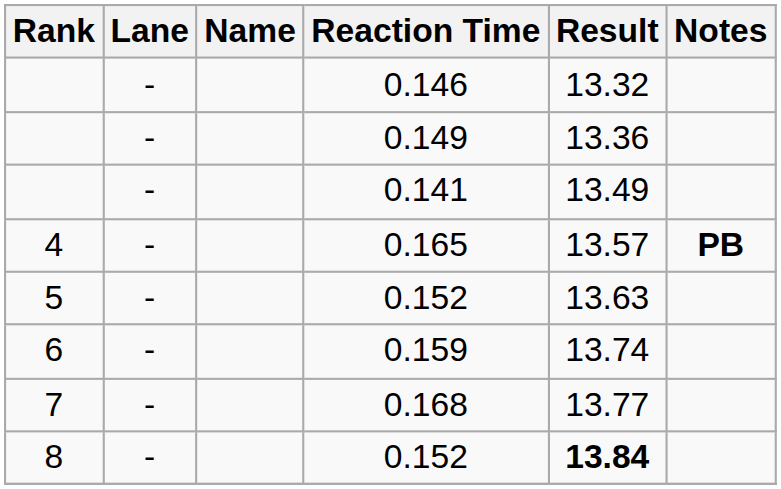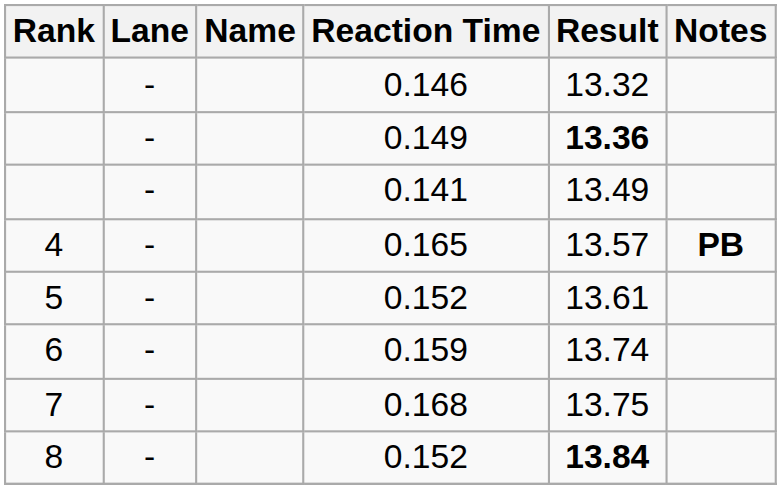 <table class="wikitable" style="text-align:center">
 <tr>
 <th>Rank</th>
 <th>Lane</th>
 <th>Name</th>
 <th>Reaction Time</th>
 <th>Result</th>
 <th>Notes</th>
 </tr>
 <tr>
 <td></td>
 <td>-</td>
 <td align="left"></td>
 <td>0.146</td>
 <td>13.32</td>
 <td></td>
 </tr>
 <tr>
 <td></td>
 <td>-</td>
 <td align="left"></td>
 <td>0.149</td>
-<td>13.36</td>
+<td><strong>13.36</strong></td>
 <td></td>
 </tr>
 <tr>
 <td></td>
 <td>-</td>
 <td align="left"></td>
 <td>0.141</td>
 <td>13.49</td>
 <td></td>
 </tr>
 <tr>
 <td>4</td>
 <td>-</td>
 <td align="left"></td>
 <td>0.165</td>
 <td>13.57</td>
 <td><strong>PB</strong></td>
 </tr>
 <tr>
 <td>5</td>
 <td>-</td>
 <td align="left"></td>
 <td>0.152</td>
-<td>13.63</td>
+<td>13.61</td>
 <td></td>
 </tr>
 <tr>
 <td>6</td>
 <td>-</td>
 <td align="left"></td>
 <td>0.159</td>
 <td>13.74</td>
 <td></td>
 </tr>
 <tr>
 <td>7</td>
 <td>-</td>
 <td align="left"></td>
 <td>0.168</td>
-<td>13.77</td>
+<td>13.75</td>
 <td></td>
 </tr>
 <tr>
 <td>8</td>
 <td>-</td>
 <td align="left"></td>
 <td>0.152</td>
 <td><strong>13.84</strong></td>
 <td></td>
 </tr>
 <tr>
 </tr>
 </table>
